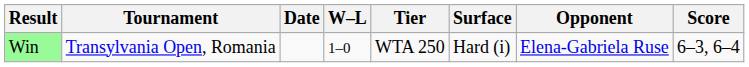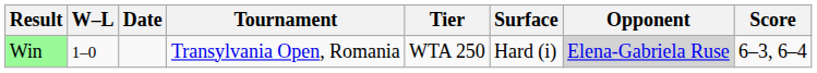 <table class="sortable wikitable nowrap">
 <tr>
 <th>Result</th>
+<th class="unsortable">W–L</th>
+<th>Date</th>
 <th>Tournament</th>
-<th>Date</th>
-<th class="unsortable">W–L</th>
 <th>Tier</th>
 <th>Surface</th>
 <th>Opponent</th>
 <th class="unsortable">Score</th>
 </tr>
 <tr>
 <td bgcolor=98FB98>Win</td>
+<td><small>1–0</small></td>
+<td><a href='#'></a></td>
 <td><a href='#'>Transylvania Open</a>, Romania</td>
-<td><a href='#'></a></td>
-<td><small>1–0</small></td>
 <td>WTA 250</td>
 <td>Hard (i)</td>
-<td> <a href='#'>Elena-Gabriela Ruse</a></td>
+<td style="background: lightgrey;"> <a href='#'>Elena-Gabriela Ruse</a></td>
 <td>6–3, 6–4</td>
 </tr>
 </table>
